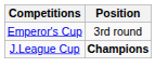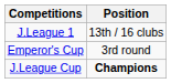 <table class="wikitable" style="text-align:center;">
 <tr>
 <th>Competitions</th>
 <th>Position</th>
+</tr>
+<tr>
+<td><a href='#'>J.League 1</a></td>
+<td>13th / 16 clubs</td>
 </tr>
 <tr>
 <td><a href='#'>Emperor's Cup</a></td>
 <td>3rd round</td>
 </tr>
 <tr>
 <td><a href='#'>J.League Cup</a></td>
 <td><strong>Champions</strong></td>
 </tr>
 </table>
